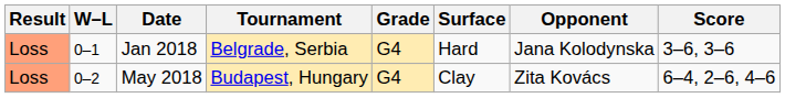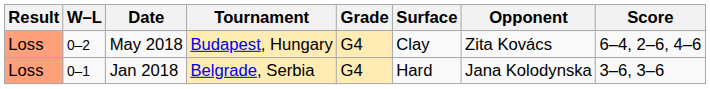 <table class="sortable wikitable">
 <tr>
 <th>Result</th>
 <th>W–L</th>
 <th>Date</th>
 <th>Tournament</th>
 <th>Grade</th>
 <th>Surface</th>
 <th>Opponent</th>
 <th>Score</th>
 </tr>
 <tr>
 <td style="background:#ffa07a;">Loss</td>
+<td><small>0–2</small></td>
+<td>May 2018</td>
+<td bgcolor=#ffecb2><a href='#'>Budapest</a>, Hungary</td>
+<td bgcolor=#ffecb2>G4</td>
+<td>Clay</td>
+<td> Zita Kovács</td>
+<td>6–4, 2–6, 4–6</td>
+</tr>
+<tr>
+<td style="background:#ffa07a;">Loss</td>
 <td><small>0–1</small></td>
 <td>Jan 2018</td>
 <td bgcolor=#ffecb2><a href='#'>Belgrade</a>, Serbia</td>
 <td bgcolor=#ffecb2>G4</td>
 <td>Hard</td>
 <td> Jana Kolodynska</td>
 <td>3–6, 3–6</td>
 </tr>
-<tr>
-<td style="background:#ffa07a;">Loss</td>
-<td><small>0–2</small></td>
-<td>May 2018</td>
-<td bgcolor=#ffecb2><a href='#'>Budapest</a>, Hungary</td>
-<td bgcolor=#ffecb2>G4</td>
-<td>Clay</td>
-<td> Zita Kovács</td>
-<td>6–4, 2–6, 4–6</td>
-</tr>
 </table>
